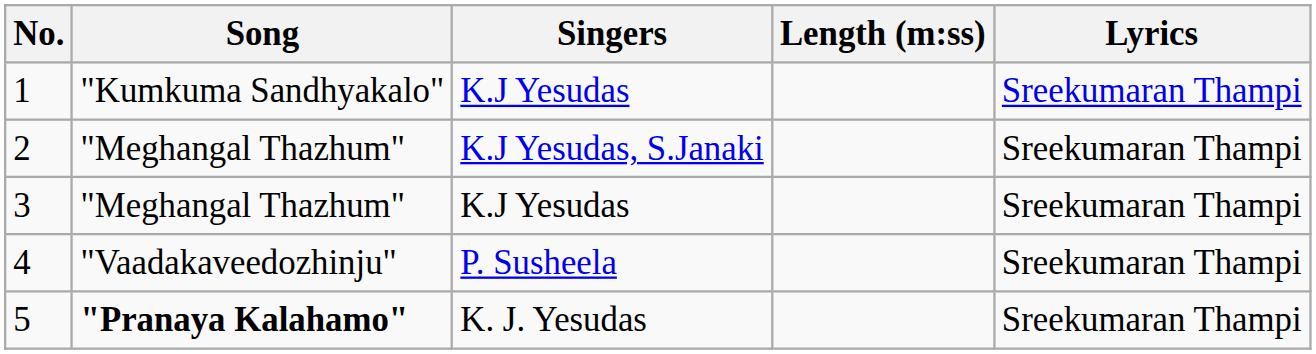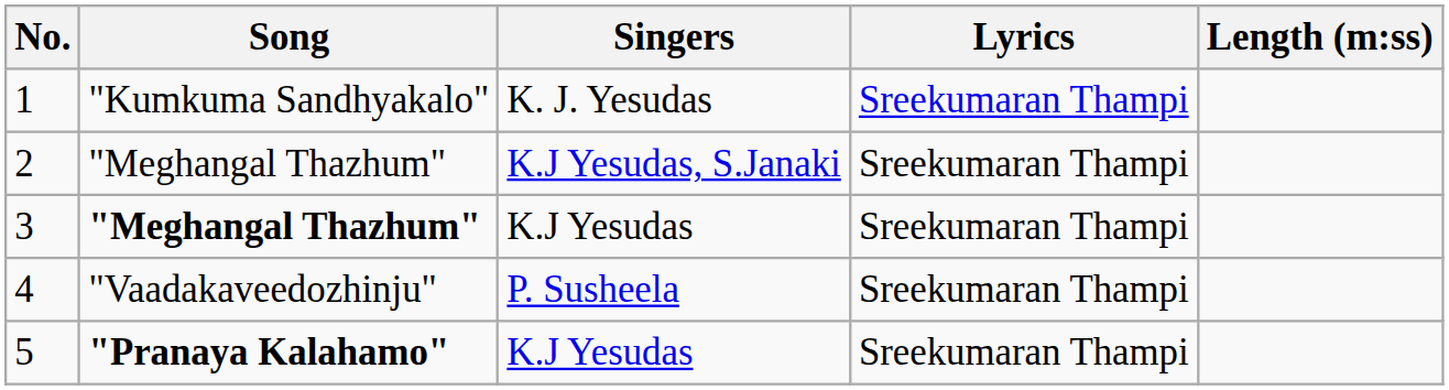 <table class="wikitable" style="font-size:95%;">
 <tr>
 <th>No.</th>
 <th>Song</th>
 <th>Singers</th>
+<th>Lyrics</th>
 <th>Length (m:ss)</th>
-<th>Lyrics</th>
 </tr>
 <tr>
 <td>1</td>
 <td>"Kumkuma Sandhyakalo"</td>
-<td><a href='#'>K.J Yesudas</a></td>
+<td>K. J. Yesudas</td>
+<td><a href='#'>Sreekumaran Thampi</a></td>
 <td></td>
-<td><a href='#'>Sreekumaran Thampi</a></td>
 </tr>
 <tr>
 <td>2</td>
 <td>"Meghangal Thazhum"</td>
 <td><a href='#'>K.J Yesudas, S.Janaki</a></td>
+<td>Sreekumaran Thampi</td>
 <td></td>
-<td>Sreekumaran Thampi</td>
 </tr>
 <tr>
 <td>3</td>
-<td>"Meghangal Thazhum"</td>
+<td><strong>"Meghangal Thazhum"</strong></td>
 <td>K.J Yesudas</td>
+<td>Sreekumaran Thampi</td>
 <td></td>
-<td>Sreekumaran Thampi</td>
 </tr>
 <tr>
 <td>4</td>
 <td>"Vaadakaveedozhinju"</td>
 <td><a href='#'>P. Susheela</a></td>
+<td>Sreekumaran Thampi</td>
 <td></td>
-<td>Sreekumaran Thampi</td>
 </tr>
 <tr>
 <td>5</td>
 <td><strong>"Pranaya Kalahamo"</strong></td>
-<td>K. J. Yesudas</td>
+<td><a href='#'>K.J Yesudas</a></td>
+<td>Sreekumaran Thampi</td>
 <td></td>
-<td>Sreekumaran Thampi</td>
 </tr>
 </table>
